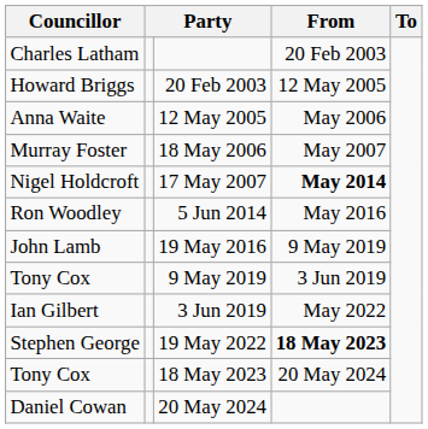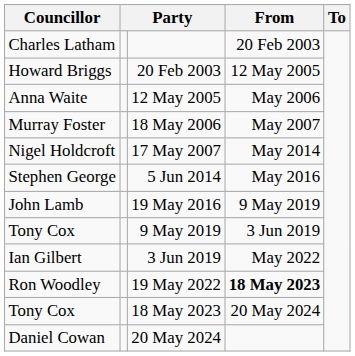 <table class=wikitable>
 <tr>
 <th>Councillor</th>
 <th colspan=2>Party</th>
 <th>From</th>
 <th>To</th>
 </tr>
 <tr>
 <td>Charles Latham</td>
 <td></td>
 <td align=right></td>
 <td align=right>20 Feb 2003</td>
 </tr>
 <tr>
 <td>Howard Briggs</td>
 <td></td>
 <td align=right>20 Feb 2003</td>
 <td align=right>12 May 2005</td>
 </tr>
 <tr>
 <td>Anna Waite</td>
 <td></td>
 <td align=right>12 May 2005</td>
 <td align=right>May 2006</td>
 </tr>
 <tr>
 <td>Murray Foster</td>
 <td></td>
 <td align=right>18 May 2006</td>
 <td align=right>May 2007</td>
 </tr>
 <tr>
 <td>Nigel Holdcroft</td>
 <td></td>
 <td align=right>17 May 2007</td>
-<td align=right><strong>May 2014</strong></td>
+<td align=right>May 2014</td>
 </tr>
 <tr>
-<td>Ron Woodley</td>
+<td>Stephen George</td>
 <td></td>
 <td align=right>5 Jun 2014</td>
 <td align=right>May 2016</td>
 </tr>
 <tr>
 <td>John Lamb</td>
 <td></td>
 <td align=right>19 May 2016</td>
 <td align=right>9 May 2019</td>
 </tr>
 <tr>
 <td>Tony Cox</td>
 <td></td>
 <td align=right>9 May 2019</td>
 <td align=right>3 Jun 2019</td>
 </tr>
 <tr>
 <td>Ian Gilbert</td>
 <td></td>
 <td align=right>3 Jun 2019</td>
 <td align=right>May 2022</td>
 </tr>
 <tr>
-<td>Stephen George</td>
+<td>Ron Woodley</td>
 <td></td>
 <td align=right>19 May 2022</td>
 <td align=right><strong>18 May 2023</strong></td>
 </tr>
 <tr>
 <td>Tony Cox</td>
 <td></td>
 <td align=right>18 May 2023</td>
 <td align=right>20 May 2024</td>
 </tr>
 <tr>
 <td>Daniel Cowan</td>
 <td></td>
 <td align=right>20 May 2024</td>
 <td align=right></td>
 </tr>
 </table>
